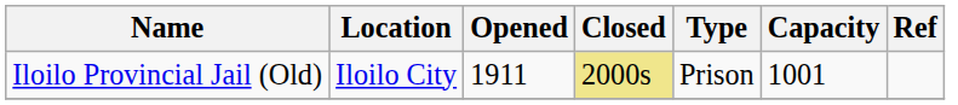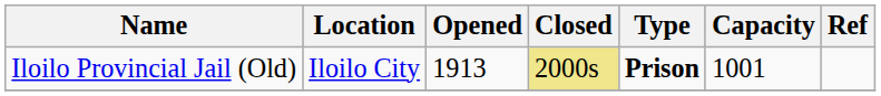 <table class="wikitable sortable">
 <tr>
 <th>Name</th>
 <th>Location</th>
 <th>Opened</th>
 <th>Closed</th>
 <th>Type</th>
 <th>Capacity</th>
 <th>Ref</th>
 </tr>
 <tr>
 <td><a href='#'>Iloilo Provincial Jail</a> (Old)</td>
 <td><a href='#'>Iloilo City</a></td>
-<td>1911</td>
+<td>1913</td>
 <td style="background: khaki;">2000s</td>
-<td>Prison</td>
+<td><strong>Prison</strong></td>
 <td>1001</td>
 <td></td>
 </tr>
 <tr>
 </tr>
 </table>
